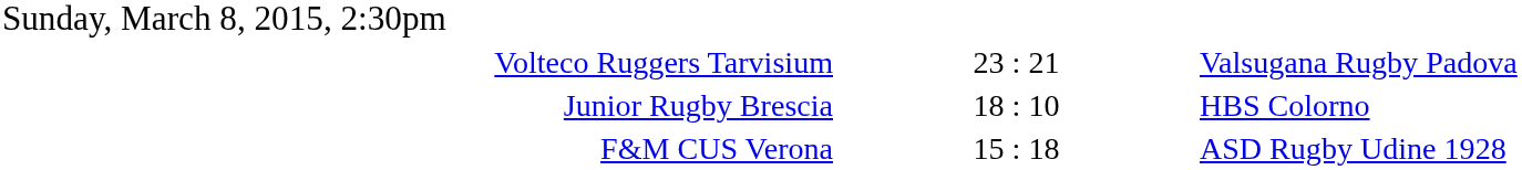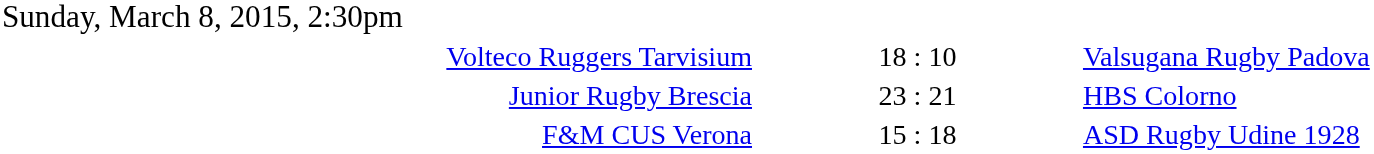 <table style="width:70%;" cellspacing="1">
 <tr>
 <th width=35%></th>
 <th width=15%></th>
 <th></th>
 </tr>
 <tr>
 <td>Sunday, March 8, 2015, 2:30pm</td>
 </tr>
 <tr style=font-size:90%>
 <td align=right><a href='#'>Volteco Ruggers Tarvisium</a></td>
-<td align=center>23 : 21</td>
+<td align=center>18 : 10</td>
 <td><a href='#'>Valsugana Rugby Padova</a></td>
 </tr>
 <tr style=font-size:90%>
 <td align=right><a href='#'>Junior Rugby Brescia</a></td>
-<td align=center>18 : 10</td>
+<td align=center>23 : 21</td>
 <td><a href='#'>HBS Colorno</a></td>
 </tr>
 <tr style=font-size:90%>
 <td align=right><a href='#'>F&M CUS Verona</a></td>
 <td align=center>15 : 18</td>
 <td><a href='#'>ASD Rugby Udine 1928</a></td>
 </tr>
 </table>
